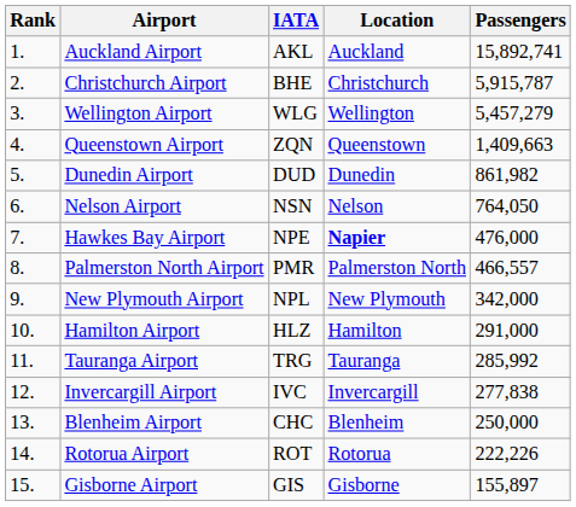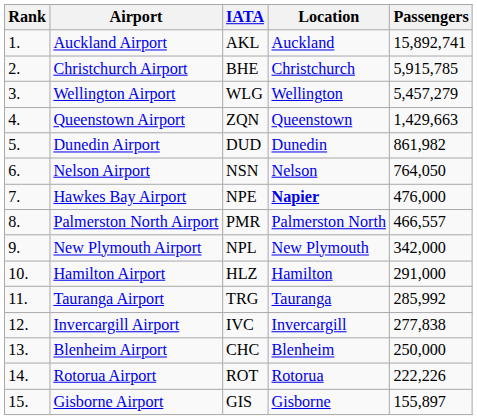 <table class="wikitable">
 <tr>
 <th>Rank</th>
 <th>Airport</th>
 <th><a href='#'>IATA</a></th>
 <th>Location</th>
 <th>Passengers</th>
 </tr>
 <tr>
 <td>1.</td>
 <td><a href='#'>Auckland Airport</a></td>
 <td>AKL</td>
 <td><a href='#'>Auckland</a></td>
 <td>15,892,741</td>
 </tr>
 <tr>
 <td>2.</td>
 <td><a href='#'>Christchurch Airport</a></td>
 <td>BHE</td>
 <td><a href='#'>Christchurch</a></td>
-<td>5,915,787</td>
+<td>5,915,785</td>
 </tr>
 <tr>
 <td>3.</td>
 <td><a href='#'>Wellington Airport</a></td>
 <td>WLG</td>
 <td><a href='#'>Wellington</a></td>
 <td>5,457,279</td>
 </tr>
 <tr>
 <td>4.</td>
 <td><a href='#'>Queenstown Airport</a></td>
 <td>ZQN</td>
 <td><a href='#'>Queenstown</a></td>
-<td>1,409,663</td>
+<td>1,429,663</td>
 </tr>
 <tr>
 <td>5.</td>
 <td><a href='#'>Dunedin Airport</a></td>
 <td>DUD</td>
 <td><a href='#'>Dunedin</a></td>
 <td>861,982</td>
 </tr>
 <tr>
 <td>6.</td>
 <td><a href='#'>Nelson Airport</a></td>
 <td>NSN</td>
 <td><a href='#'>Nelson</a></td>
 <td>764,050</td>
 </tr>
 <tr>
 <td>7.</td>
 <td><a href='#'>Hawkes Bay Airport</a></td>
 <td>NPE</td>
 <td><strong><a href='#'>Napier</a></strong></td>
 <td>476,000</td>
 </tr>
 <tr>
 <td>8.</td>
 <td><a href='#'>Palmerston North Airport</a></td>
 <td>PMR</td>
 <td><a href='#'>Palmerston North</a></td>
 <td>466,557</td>
 </tr>
 <tr>
 <td>9.</td>
 <td><a href='#'>New Plymouth Airport</a></td>
 <td>NPL</td>
 <td><a href='#'>New Plymouth</a></td>
 <td>342,000</td>
 </tr>
 <tr>
 <td>10.</td>
 <td><a href='#'>Hamilton Airport</a></td>
 <td>HLZ</td>
 <td><a href='#'>Hamilton</a></td>
 <td>291,000</td>
 </tr>
 <tr>
 <td>11.</td>
 <td><a href='#'>Tauranga Airport</a></td>
 <td>TRG</td>
 <td><a href='#'>Tauranga</a></td>
 <td>285,992</td>
 </tr>
 <tr>
 <td>12.</td>
 <td><a href='#'>Invercargill Airport</a></td>
 <td>IVC</td>
 <td><a href='#'>Invercargill</a></td>
 <td>277,838</td>
 </tr>
 <tr>
 <td>13.</td>
 <td><a href='#'>Blenheim Airport</a></td>
 <td>CHC</td>
 <td><a href='#'>Blenheim</a></td>
 <td>250,000</td>
 </tr>
 <tr>
 <td>14.</td>
 <td><a href='#'>Rotorua Airport</a></td>
 <td>ROT</td>
 <td><a href='#'>Rotorua</a></td>
 <td>222,226</td>
 </tr>
 <tr>
 <td>15.</td>
 <td><a href='#'>Gisborne Airport</a></td>
 <td>GIS</td>
 <td><a href='#'>Gisborne</a></td>
 <td>155,897</td>
 </tr>
 </table>
